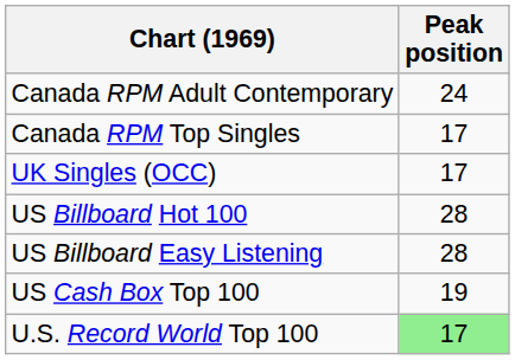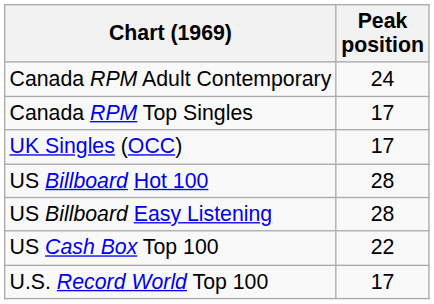 <table class="wikitable sortable">
 <tr>
 <th>Chart (1969)</th>
 <th>Peak<br>position</th>
 </tr>
 <tr>
 <td>Canada <em>RPM</em> Adult Contemporary</td>
 <td style="text-align:center;">24</td>
 </tr>
 <tr>
 <td>Canada <em><a href='#'>RPM</a></em> Top Singles</td>
 <td style="text-align:center;">17</td>
 </tr>
 <tr>
 <td><a href='#'>UK Singles</a> (<a href='#'>OCC</a>)</td>
 <td style="text-align:center;">17</td>
 </tr>
 <tr>
 <td>US <em><a href='#'>Billboard</a></em> <a href='#'>Hot 100</a></td>
 <td style="text-align:center;">28</td>
 </tr>
 <tr>
 <td>US <em>Billboard</em> <a href='#'>Easy Listening</a></td>
 <td style="text-align:center;">28</td>
 </tr>
 <tr>
 <td>US <a href='#'><em>Cash Box</em></a> Top 100</td>
-<td align="center">19</td>
+<td align="center">22</td>
 </tr>
 <tr>
 <td>U.S. <em><a href='#'>Record World</a></em> Top 100</td>
-<td align="center" style="background: lightgreen;">17</td>
+<td align="center">17</td>
 </tr>
 </table>
